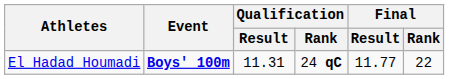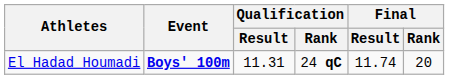 <table class="wikitable" border="1" style="font-size:90%">
 <tr>
 <th rowspan=2>Athletes</th>
 <th rowspan=2>Event</th>
 <th colspan=2>Qualification</th>
 <th colspan=2>Final</th>
 </tr>
 <tr>
 <th>Result</th>
 <th>Rank</th>
 <th>Result</th>
 <th>Rank</th>
 </tr>
 <tr>
 <td><a href='#'>El Hadad Houmadi</a></td>
 <td><strong><a href='#'>Boys' 100m</a></strong></td>
 <td align=center>11.31</td>
 <td align=center>24 <strong>qC</strong></td>
-<td align=center>11.77</td>
-<td align=center>22</td>
+<td align=center>11.74</td>
+<td align=center>20</td>
 </tr>
 </table>
